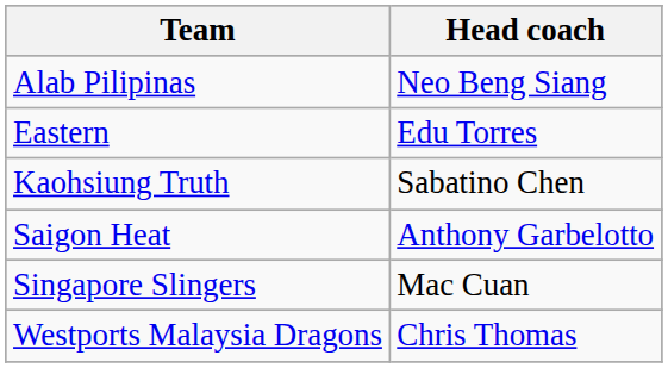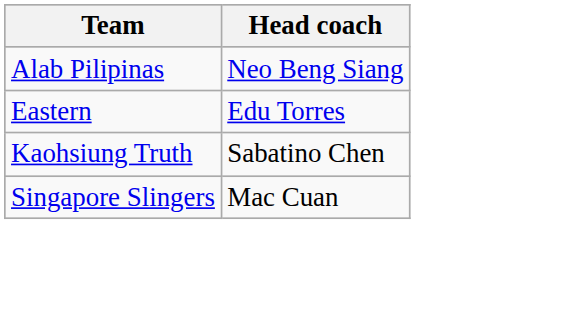 <table class=wikitable>
 <tr>
 <th>Team</th>
 <th>Head coach</th>
 </tr>
 <tr>
 <td><a href='#'>Alab Pilipinas</a></td>
 <td> <a href='#'>Neo Beng Siang</a></td>
 </tr>
 <tr>
 <td><a href='#'>Eastern</a></td>
 <td> <a href='#'>Edu Torres</a></td>
 </tr>
 <tr>
 <td><a href='#'>Kaohsiung Truth</a></td>
 <td> Sabatino Chen</td>
 </tr>
 <tr>
-<td><a href='#'>Saigon Heat</a></td>
-<td> <a href='#'>Anthony Garbelotto</a></td>
-</tr>
-<tr>
 <td><a href='#'>Singapore Slingers</a></td>
 <td> Mac Cuan</td>
 </tr>
-<tr>
-<td><a href='#'>Westports Malaysia Dragons</a></td>
-<td> <a href='#'>Chris Thomas</a></td>
-</tr>
 </table>
